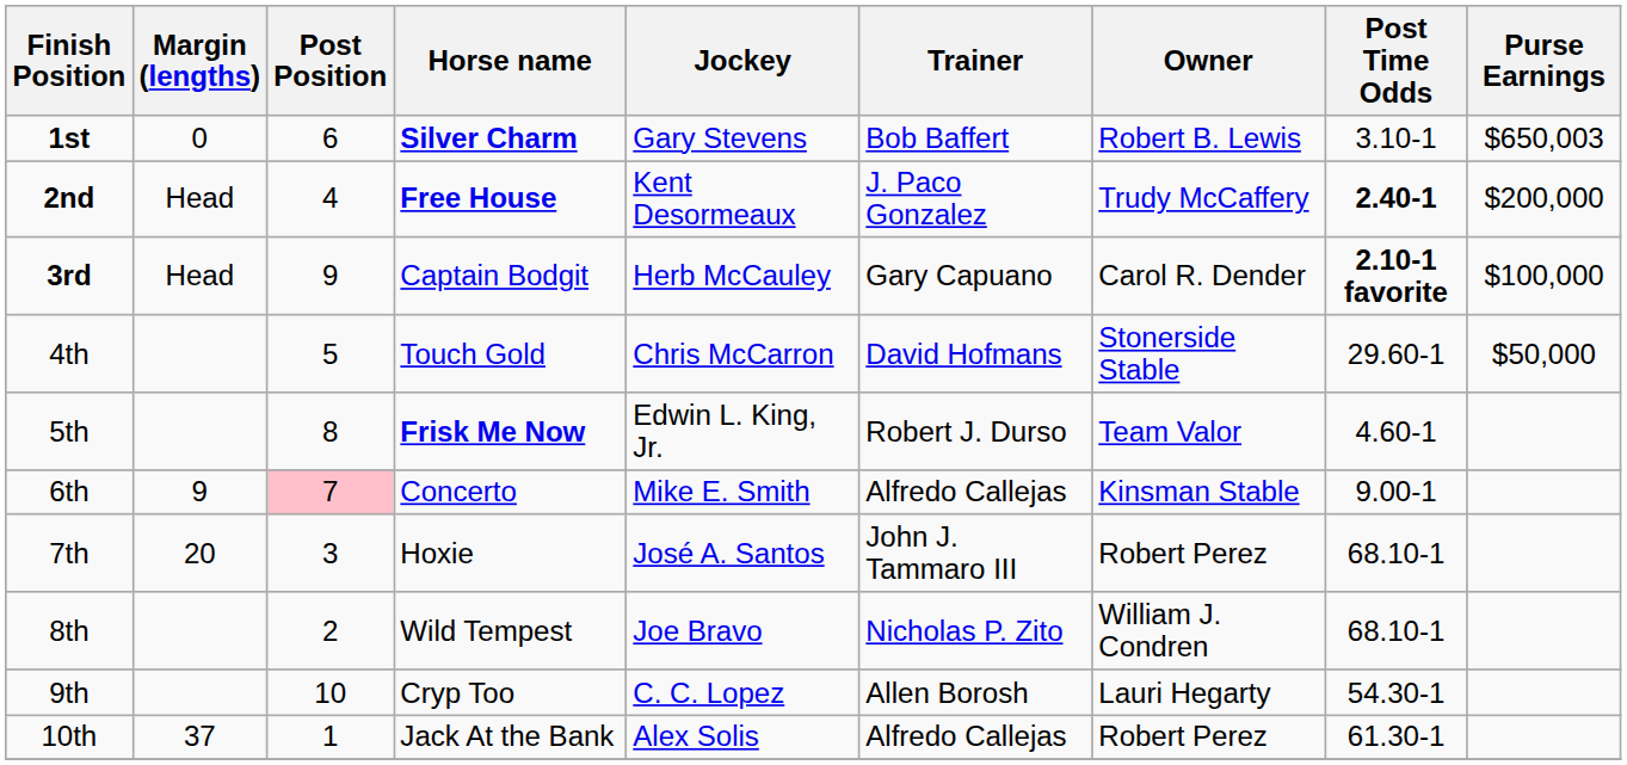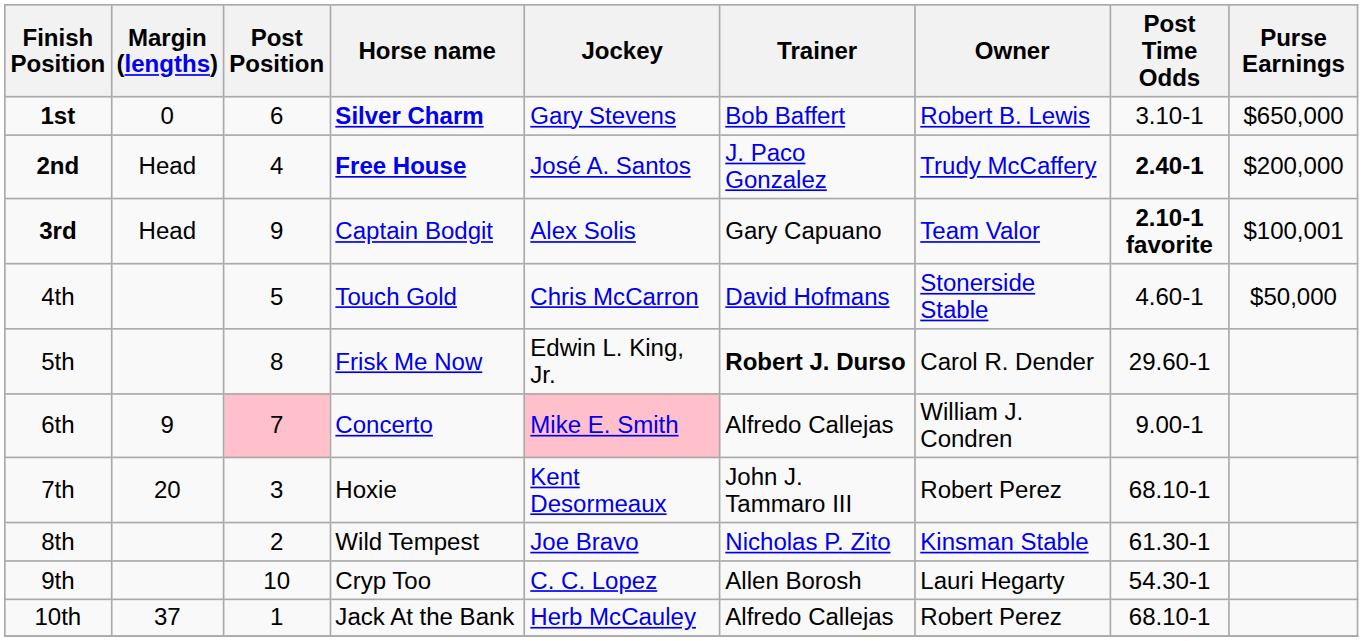 <table class="wikitable sortable" | border="2" cellpadding="1" style="border-collapse: collapse; font-size:90%">
 <tr>
 <th width="45px">Finish <br> Position</th>
 <th width="45px">Margin<br> <span>(<a href='#'>lengths</a>)</span></th>
 <th width="40px">Post <br> Position</th>
 <th width="110px">Horse name</th>
 <th width="110px">Jockey</th>
 <th width="110px">Trainer</th>
 <th width="110px">Owner</th>
 <th width="65px">Post Time <br> Odds</th>
 <th width="70px">Purse <br> Earnings</th>
 </tr>
 <tr>
 <td align=center><strong>1<span>st</span></strong></td>
 <td align=center>0</td>
 <td align=center>6</td>
 <td><strong><a href='#'>Silver Charm</a></strong></td>
 <td><a href='#'>Gary Stevens</a></td>
 <td><a href='#'>Bob Baffert</a></td>
 <td><a href='#'>Robert B. Lewis</a></td>
 <td align=center>3.10-1</td>
-<td align=center>$650,003</td>
+<td align=center>$650,000</td>
 </tr>
 <tr>
 <td align=center><strong>2<span>nd</span></strong></td>
 <td align=center>Head</td>
 <td align=center>4</td>
 <td><strong><a href='#'>Free House</a></strong></td>
-<td><a href='#'>Kent Desormeaux</a></td>
+<td><a href='#'>José A. Santos</a></td>
 <td><a href='#'>J. Paco Gonzalez</a></td>
 <td><a href='#'>Trudy McCaffery</a></td>
 <td align=center><strong>2.40-1</strong></td>
 <td align=center>$200,000</td>
 </tr>
 <tr>
 <td align=center><strong>3<span>rd</span></strong></td>
 <td align=center>Head</td>
 <td align=center>9</td>
 <td><a href='#'>Captain Bodgit</a></td>
-<td><a href='#'>Herb McCauley</a></td>
+<td><a href='#'>Alex Solis</a></td>
 <td>Gary Capuano</td>
-<td>Carol R. Dender</td>
+<td><a href='#'>Team Valor</a></td>
 <td align=center><strong>2.10-1 <br> <span>favorite</span></strong></td>
-<td align=center>$100,000</td>
+<td align=center>$100,001</td>
 </tr>
 <tr>
 <td align=center>4<span>th</span></td>
 <td align=center></td>
 <td align=center>5</td>
 <td><a href='#'>Touch Gold</a></td>
 <td><a href='#'>Chris McCarron</a></td>
 <td><a href='#'>David Hofmans</a></td>
 <td><a href='#'>Stonerside Stable</a></td>
-<td align=center>29.60-1</td>
+<td align=center>4.60-1</td>
 <td align=center>$50,000</td>
 </tr>
 <tr>
 <td align=center>5<span>th</span></td>
 <td align=center></td>
 <td align=center>8</td>
-<td><strong><a href='#'>Frisk Me Now</a></strong></td>
+<td><a href='#'>Frisk Me Now</a></td>
 <td>Edwin L. King, Jr.</td>
-<td>Robert J. Durso</td>
-<td><a href='#'>Team Valor</a></td>
-<td align=center>4.60-1</td>
+<td><strong>Robert J. Durso</strong></td>
+<td>Carol R. Dender</td>
+<td align=center>29.60-1</td>
 <td align=center></td>
 </tr>
 <tr>
 <td align=center>6<span>th</span></td>
 <td align=center>9</td>
 <td align=center style="background: pink;">7</td>
 <td><a href='#'>Concerto</a></td>
-<td><a href='#'>Mike E. Smith</a></td>
+<td style="background: pink;"><a href='#'>Mike E. Smith</a></td>
 <td>Alfredo Callejas</td>
-<td><a href='#'>Kinsman Stable</a></td>
+<td>William J. Condren</td>
 <td align=center>9.00-1</td>
 <td></td>
 </tr>
 <tr>
 <td align=center>7<span>th</span></td>
 <td align=center>20</td>
 <td align=center>3</td>
 <td>Hoxie</td>
-<td><a href='#'>José A. Santos</a></td>
+<td><a href='#'>Kent Desormeaux</a></td>
 <td>John J. Tammaro III</td>
 <td>Robert Perez</td>
 <td align=center>68.10-1</td>
 <td></td>
 </tr>
 <tr>
 <td align=center>8<span>th</span></td>
 <td align=center></td>
 <td align=center>2</td>
 <td>Wild Tempest</td>
 <td><a href='#'>Joe Bravo</a></td>
 <td><a href='#'>Nicholas P. Zito</a></td>
-<td>William J. Condren</td>
-<td align=center>68.10-1</td>
+<td><a href='#'>Kinsman Stable</a></td>
+<td align=center>61.30-1</td>
 <td></td>
 </tr>
 <tr>
 <td align=center>9<span>th</span></td>
 <td align=center></td>
 <td align=center>10</td>
 <td>Cryp Too</td>
 <td><a href='#'>C. C. Lopez</a></td>
 <td>Allen Borosh</td>
 <td>Lauri Hegarty</td>
 <td align=center>54.30-1</td>
 <td></td>
 </tr>
 <tr>
 <td align=center>10<span>th</span></td>
 <td align=center>37</td>
 <td align=center>1</td>
 <td>Jack At the Bank</td>
-<td><a href='#'>Alex Solis</a></td>
+<td><a href='#'>Herb McCauley</a></td>
 <td>Alfredo Callejas</td>
 <td>Robert Perez</td>
-<td align=center>61.30-1</td>
+<td align=center>68.10-1</td>
 <td></td>
 </tr>
 <tr>
 </tr>
 </table>
